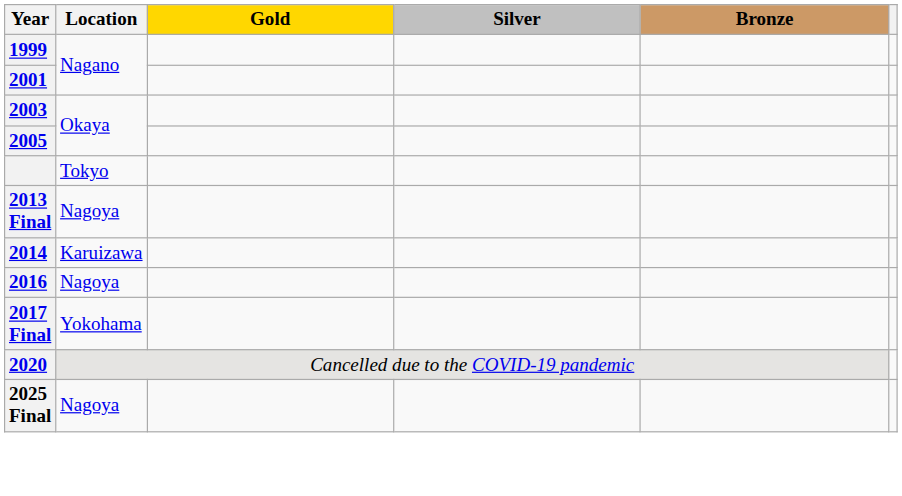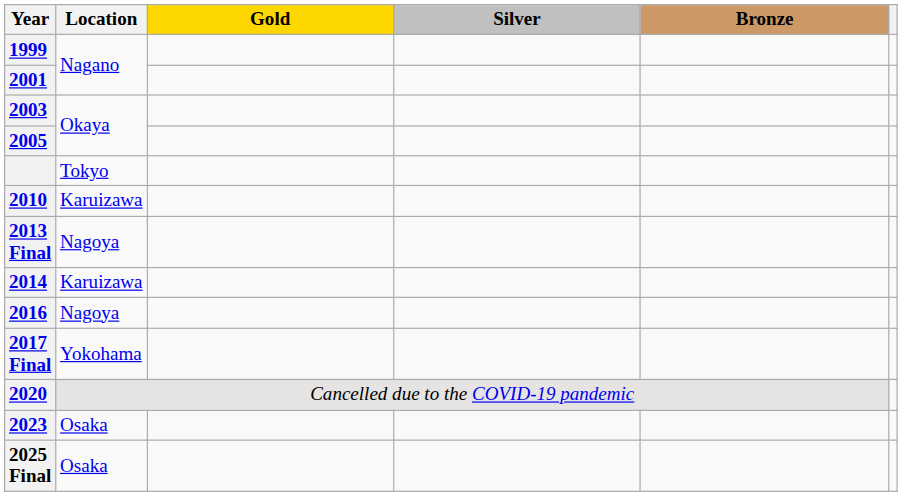 <table class="wikitable unsortable" style="text-align:left; width:85%">
 <tr>
 <th scope="col" style="text-align:center">Year</th>
 <th scope="col" style="text-align:center">Location</th>
 <td scope="col" style="text-align:center; width:30%; background:gold"><strong>Gold</strong></td>
 <td scope="col" style="text-align:center; width:30%; background:silver"><strong>Silver</strong></td>
 <td scope="col" style="text-align:center; width:30%; background:#c96"><strong>Bronze</strong></td>
 <th scope="col" style="text-align:center"></th>
 </tr>
 <tr>
 <th scope="row" style="text-align:left"><a href='#'>1999</a></th>
 <td rowspan="2"><a href='#'>Nagano</a></td>
 <td></td>
 <td></td>
 <td></td>
 <td></td>
 </tr>
 <tr>
 <th scope="row" style="text-align:left"><a href='#'>2001</a></th>
 <td></td>
 <td></td>
 <td></td>
 <td></td>
 </tr>
 <tr>
 <th scope="row" style="text-align:left"><a href='#'>2003</a></th>
 <td rowspan="2"><a href='#'>Okaya</a></td>
 <td></td>
 <td></td>
 <td></td>
 <td></td>
 </tr>
 <tr>
 <th scope="row" style="text-align:left"><a href='#'>2005</a></th>
 <td></td>
 <td></td>
 <td></td>
 <td></td>
 </tr>
 <tr>
 <th scope="row" style="text-align:left"></th>
 <td><a href='#'>Tokyo</a></td>
 <td></td>
 <td></td>
 <td></td>
 <td></td>
 </tr>
 <tr>
+<th scope="row" style="text-align:left"><a href='#'>2010</a></th>
+<td><a href='#'>Karuizawa</a></td>
+<td></td>
+<td></td>
+<td></td>
+<td></td>
+</tr>
+<tr>
 <th scope="row" style="text-align:left"><a href='#'>2013 Final</a></th>
 <td><a href='#'>Nagoya</a></td>
 <td></td>
 <td></td>
 <td></td>
 <td></td>
 </tr>
 <tr>
 <th scope="row" style="text-align:left"><a href='#'>2014</a></th>
 <td><a href='#'>Karuizawa</a></td>
 <td></td>
 <td></td>
 <td></td>
 <td></td>
 </tr>
 <tr>
 <th scope="row" style="text-align:left"><a href='#'>2016</a></th>
 <td><a href='#'>Nagoya</a></td>
 <td></td>
 <td></td>
 <td></td>
 <td></td>
 </tr>
 <tr>
 <th scope="row" style="text-align:left"><a href='#'>2017 Final</a></th>
 <td><a href='#'>Yokohama</a></td>
 <td></td>
 <td></td>
 <td></td>
 <td></td>
 </tr>
 <tr>
 <th scope="row" style="text-align:left"><a href='#'>2020</a></th>
 <td colspan="4" align="center" bgcolor="e5e4e2"><em>Cancelled due to the <a href='#'>COVID-19 pandemic</a></em></td>
 <td></td>
 </tr>
 <tr>
+<th scope="row" style="text-align:left"><a href='#'>2023</a></th>
+<td><a href='#'>Osaka</a></td>
+<td></td>
+<td></td>
+<td></td>
+<td></td>
+</tr>
+<tr>
 <th scope="row" style="text-align:left">2025 Final</th>
-<td><a href='#'>Nagoya</a></td>
+<td><a href='#'>Osaka</a></td>
 <td></td>
 <td></td>
 <td></td>
 <td></td>
 </tr>
 </table>
